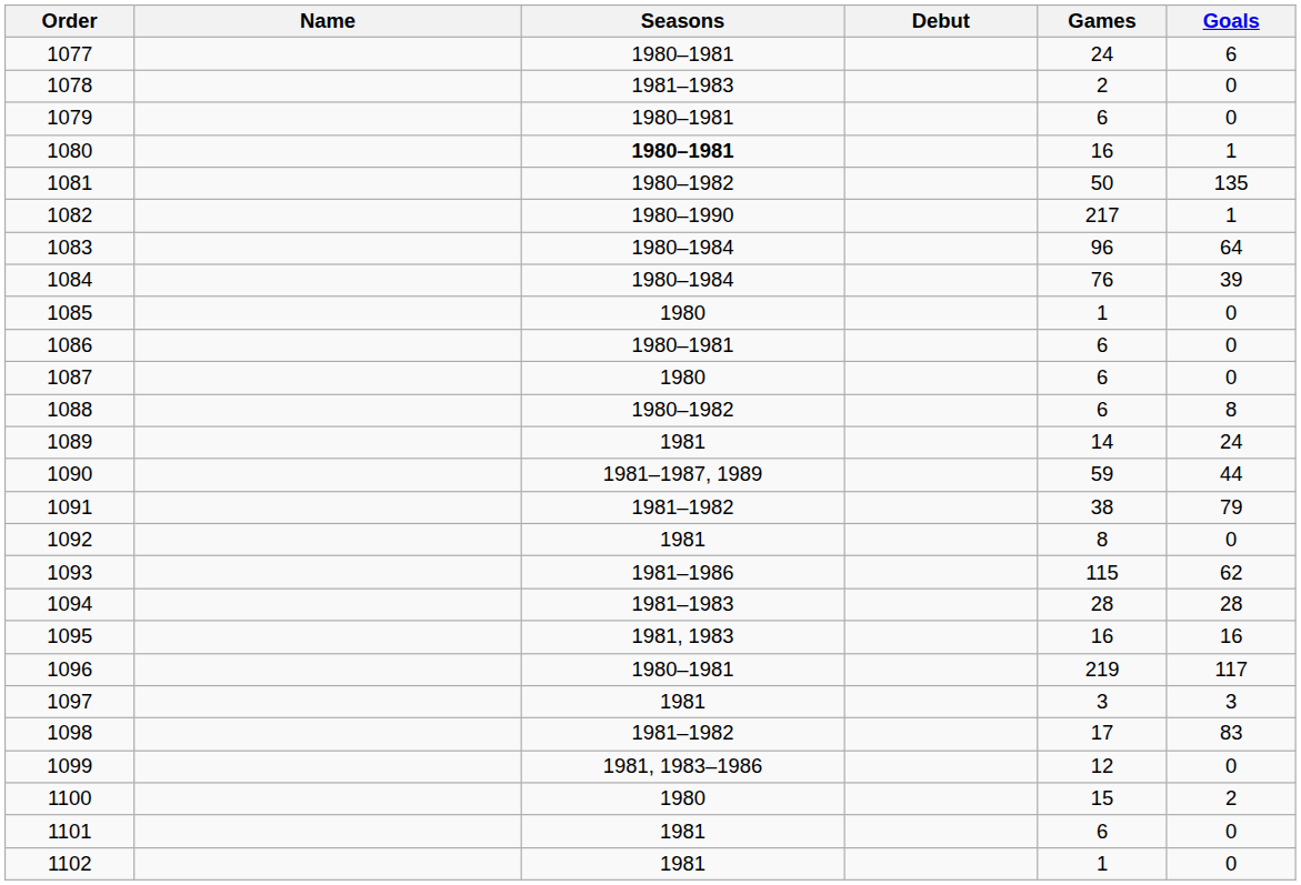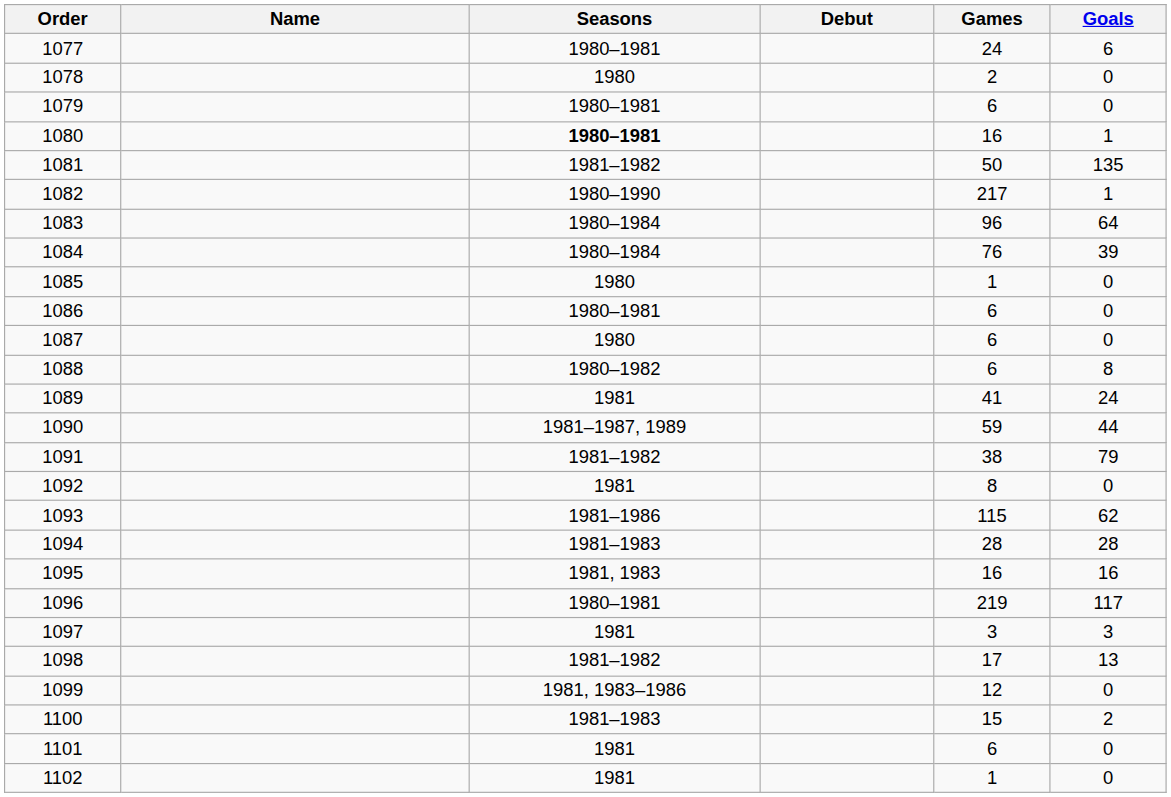 <table class="wikitable sortable" style="text-align:center; width:80%">
 <tr>
 <th style="width=5%">Order</th>
 <th style="width:30%">Name</th>
 <th style="width:25%">Seasons</th>
 <th style="width:15%">Debut</th>
 <th style="width:10%">Games</th>
 <th style="width:10%"><a href='#'>Goals</a></th>
 </tr>
 <tr>
 <td>1077</td>
 <td align=left></td>
 <td>1980–1981</td>
 <td></td>
 <td>24</td>
 <td>6</td>
 </tr>
 <tr>
 <td>1078</td>
 <td align=left></td>
-<td>1981–1983</td>
+<td>1980</td>
 <td></td>
 <td>2</td>
 <td>0</td>
 </tr>
 <tr>
 <td>1079</td>
 <td align=left></td>
 <td>1980–1981</td>
 <td></td>
 <td>6</td>
 <td>0</td>
 </tr>
 <tr>
 <td>1080</td>
 <td align=left></td>
 <td><strong>1980–1981</strong></td>
 <td></td>
 <td>16</td>
 <td>1</td>
 </tr>
 <tr>
 <td>1081</td>
 <td align=left></td>
-<td>1980–1982</td>
+<td>1981–1982</td>
 <td></td>
 <td>50</td>
 <td>135</td>
 </tr>
 <tr>
 <td>1082</td>
 <td align=left></td>
 <td>1980–1990</td>
 <td></td>
 <td>217</td>
 <td>1</td>
 </tr>
 <tr>
 <td>1083</td>
 <td align=left></td>
 <td>1980–1984</td>
 <td></td>
 <td>96</td>
 <td>64</td>
 </tr>
 <tr>
 <td>1084</td>
 <td align=left></td>
 <td>1980–1984</td>
 <td></td>
 <td>76</td>
 <td>39</td>
 </tr>
 <tr>
 <td>1085</td>
 <td align=left></td>
 <td>1980</td>
 <td></td>
 <td>1</td>
 <td>0</td>
 </tr>
 <tr>
 <td>1086</td>
 <td align=left></td>
 <td>1980–1981</td>
 <td></td>
 <td>6</td>
 <td>0</td>
 </tr>
 <tr>
 <td>1087</td>
 <td align=left></td>
 <td>1980</td>
 <td></td>
 <td>6</td>
 <td>0</td>
 </tr>
 <tr>
 <td>1088</td>
 <td align=left></td>
 <td>1980–1982</td>
 <td></td>
 <td>6</td>
 <td>8</td>
 </tr>
 <tr>
 <td>1089</td>
 <td align=left></td>
 <td>1981</td>
 <td></td>
-<td>14</td>
+<td>41</td>
 <td>24</td>
 </tr>
 <tr>
 <td>1090</td>
 <td align=left></td>
 <td>1981–1987, 1989</td>
 <td></td>
 <td>59</td>
 <td>44</td>
 </tr>
 <tr>
 <td>1091</td>
 <td align=left></td>
 <td>1981–1982</td>
 <td></td>
 <td>38</td>
 <td>79</td>
 </tr>
 <tr>
 <td>1092</td>
 <td align=left></td>
 <td>1981</td>
 <td></td>
 <td>8</td>
 <td>0</td>
 </tr>
 <tr>
 <td>1093</td>
 <td align=left></td>
 <td>1981–1986</td>
 <td></td>
 <td>115</td>
 <td>62</td>
 </tr>
 <tr>
 <td>1094</td>
 <td align=left></td>
 <td>1981–1983</td>
 <td></td>
 <td>28</td>
 <td>28</td>
 </tr>
 <tr>
 <td>1095</td>
 <td align=left></td>
 <td>1981, 1983</td>
 <td></td>
 <td>16</td>
 <td>16</td>
 </tr>
 <tr>
 <td>1096</td>
 <td align=left></td>
 <td>1980–1981</td>
 <td></td>
 <td>219</td>
 <td>117</td>
 </tr>
 <tr>
 <td>1097</td>
 <td align=left></td>
 <td>1981</td>
 <td></td>
 <td>3</td>
 <td>3</td>
 </tr>
 <tr>
 <td>1098</td>
 <td align=left></td>
 <td>1981–1982</td>
 <td></td>
 <td>17</td>
-<td>83</td>
+<td>13</td>
 </tr>
 <tr>
 <td>1099</td>
 <td align=left></td>
 <td>1981, 1983–1986</td>
 <td></td>
 <td>12</td>
 <td>0</td>
 </tr>
 <tr>
 <td>1100</td>
 <td align=left></td>
-<td>1980</td>
+<td>1981–1983</td>
 <td></td>
 <td>15</td>
 <td>2</td>
 </tr>
 <tr>
 <td>1101</td>
 <td align=left></td>
 <td>1981</td>
 <td></td>
 <td>6</td>
 <td>0</td>
 </tr>
 <tr>
 <td>1102</td>
 <td align=left></td>
 <td>1981</td>
 <td></td>
 <td>1</td>
 <td>0</td>
 </tr>
 </table>
